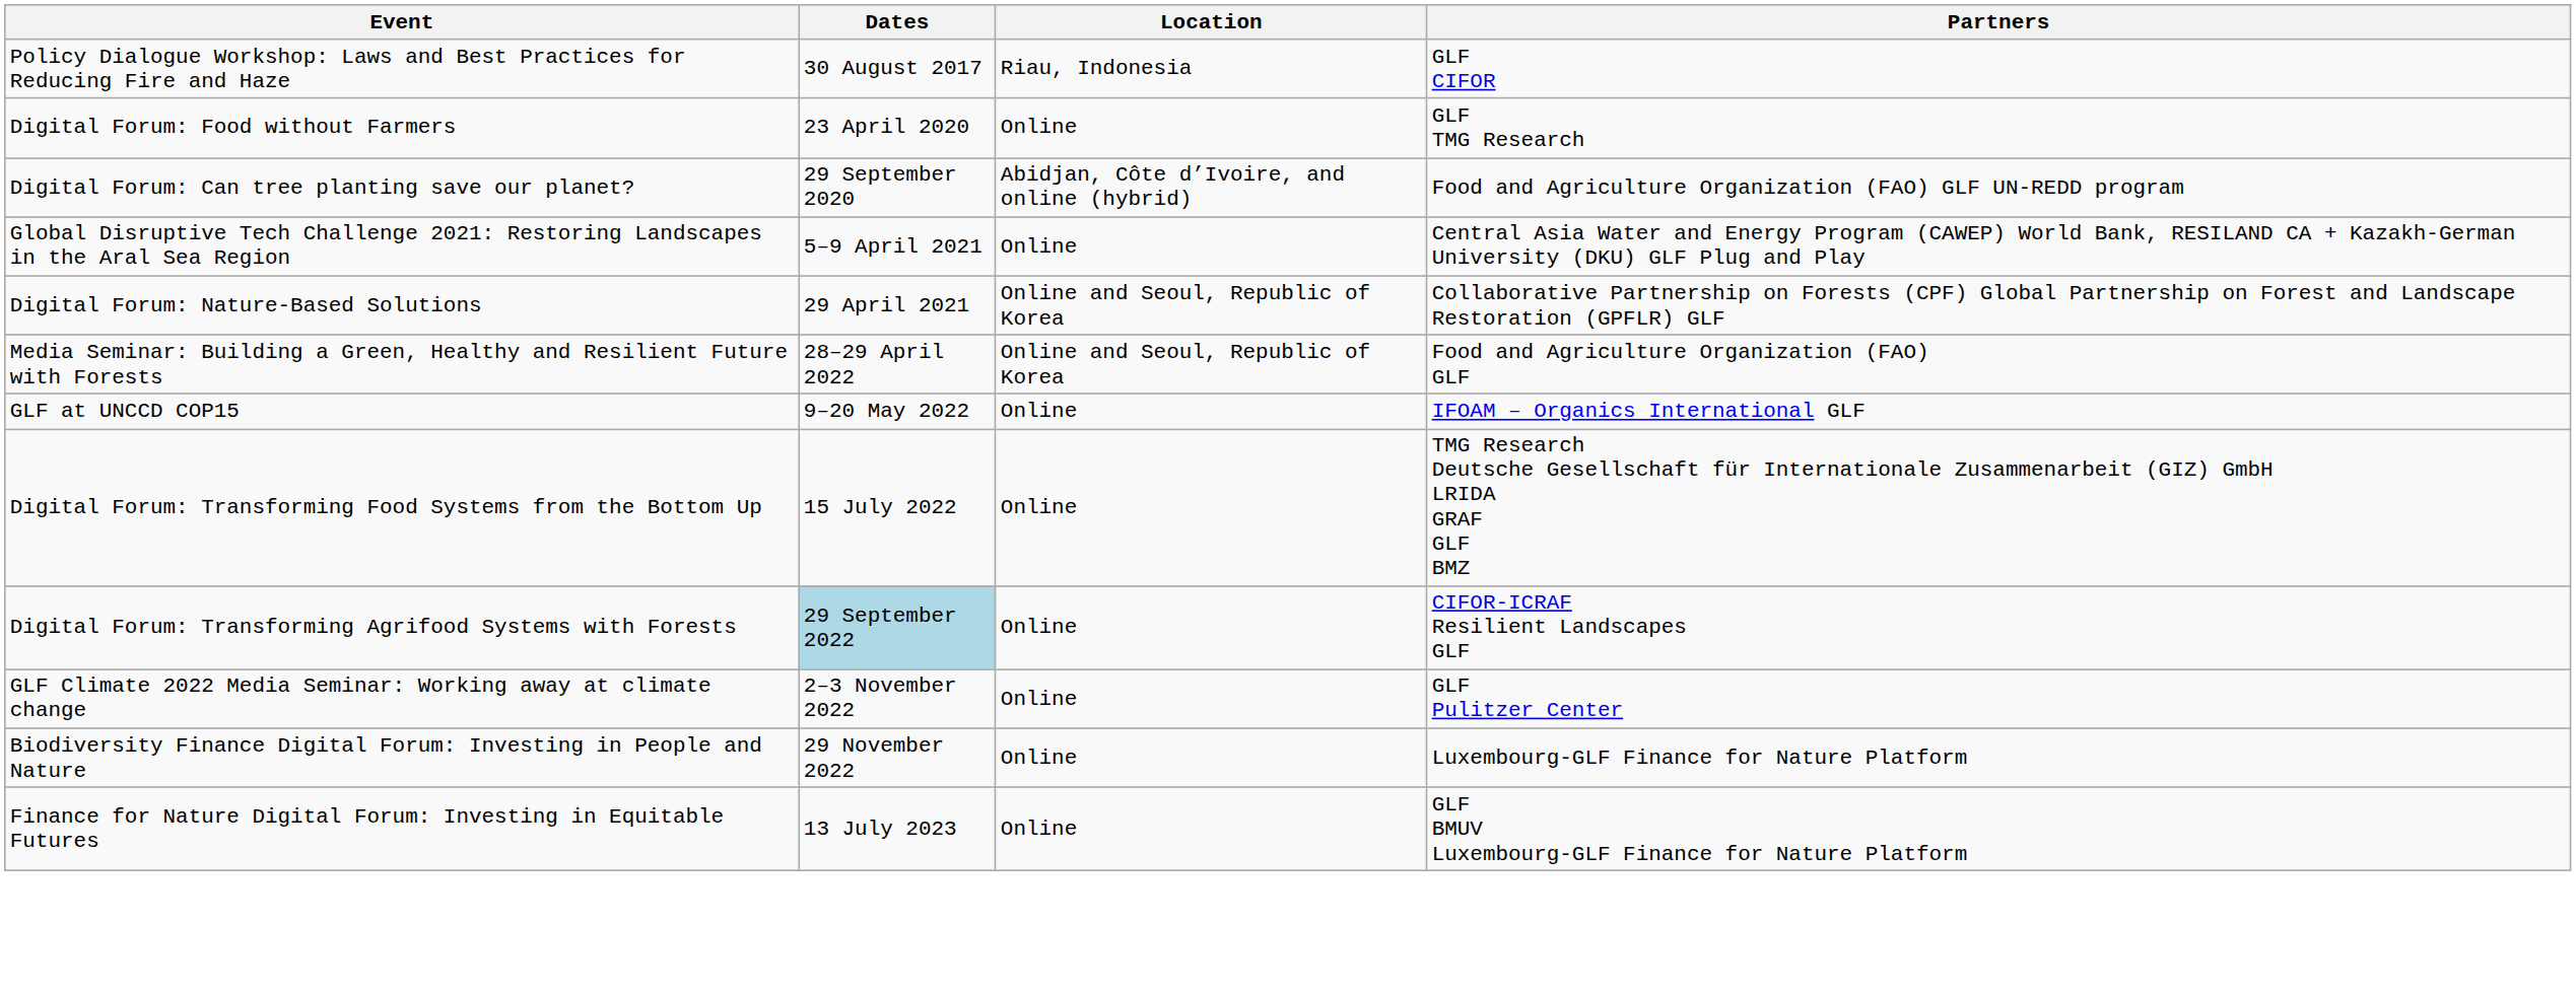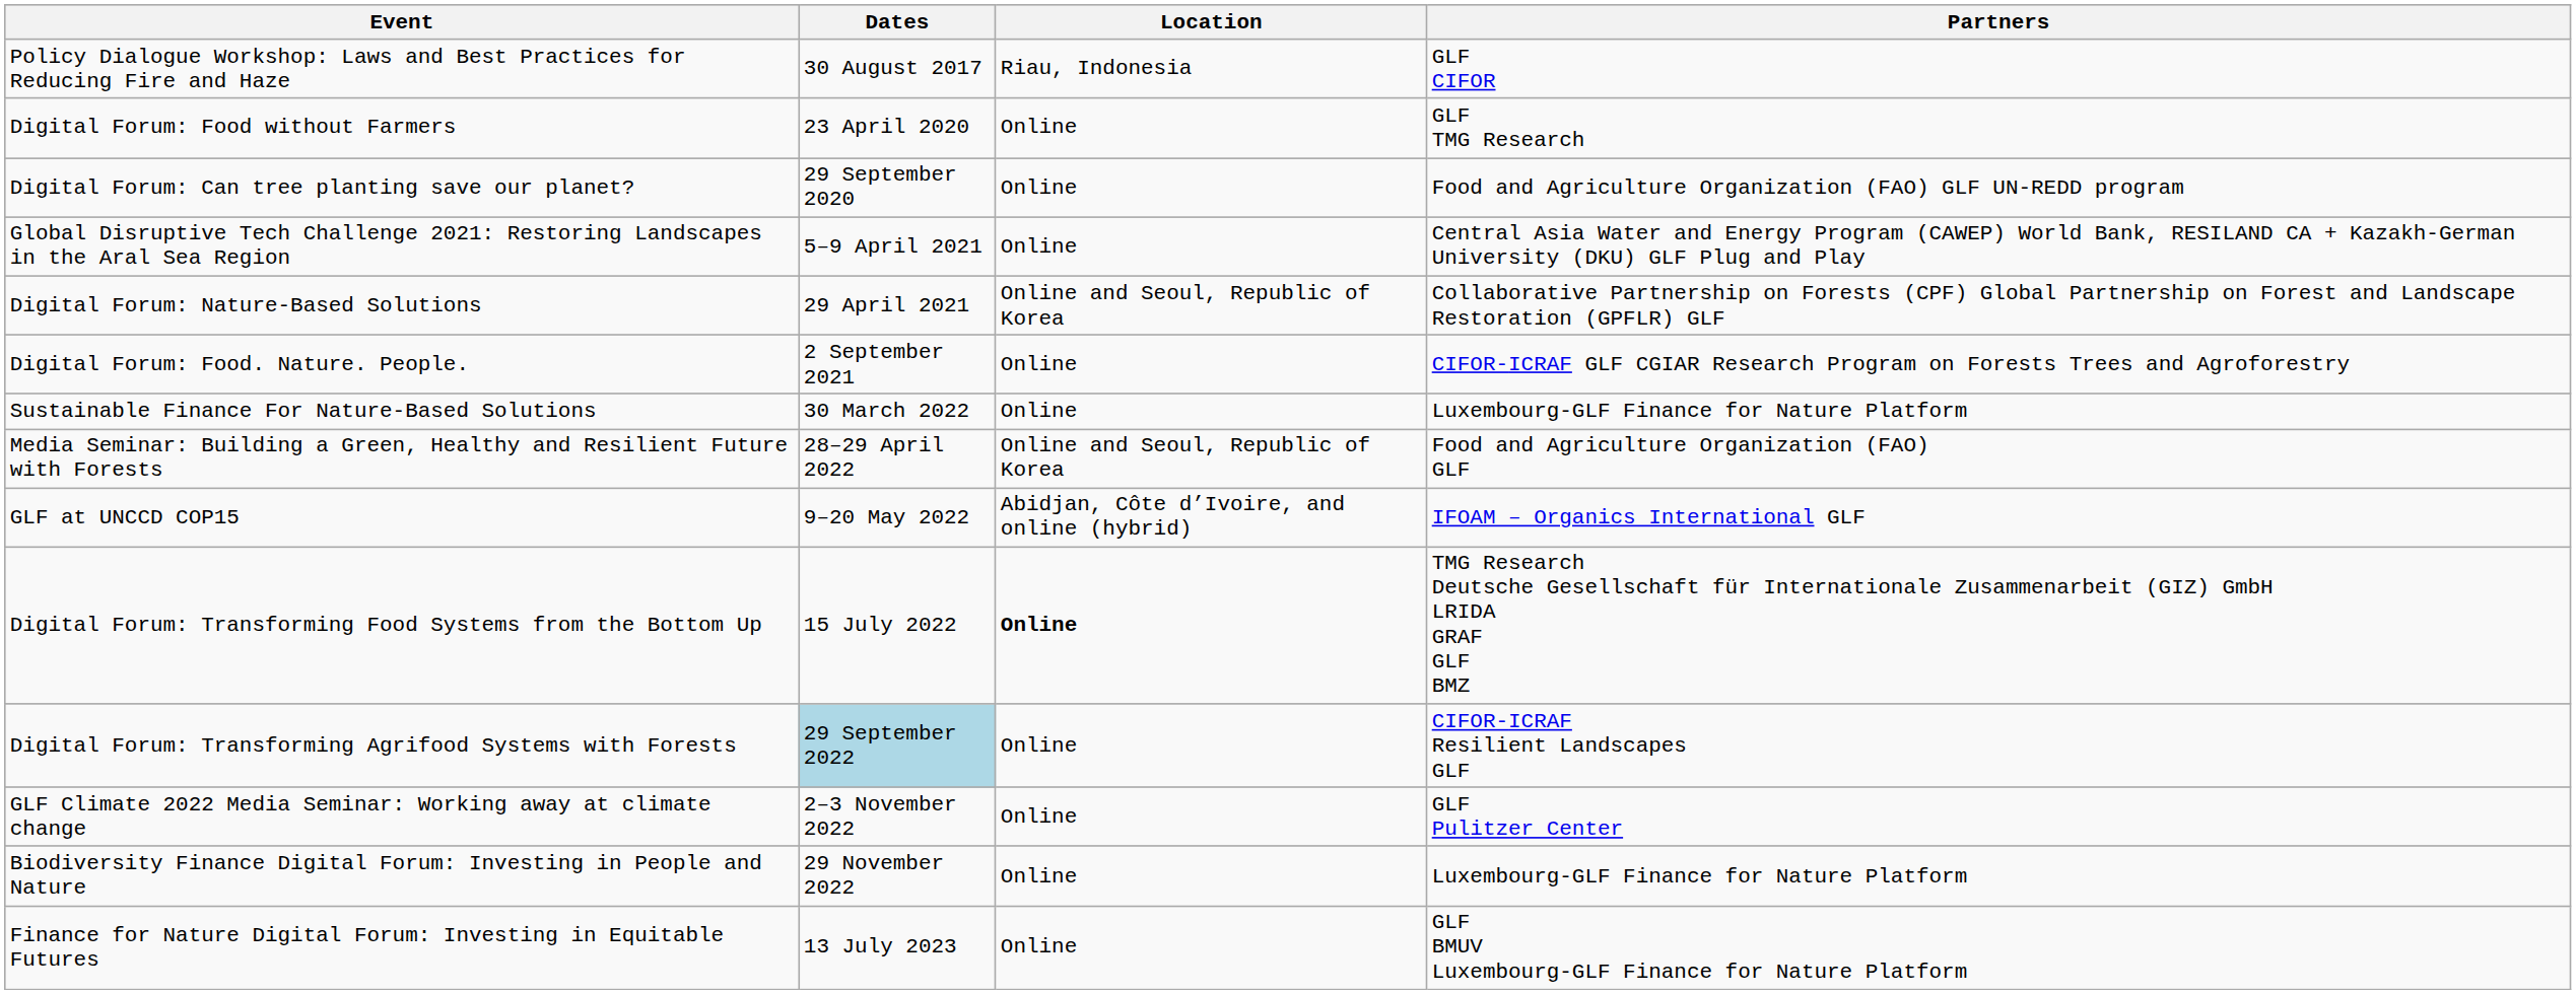 <table class="wikitable">
 <tr>
 <th>Event</th>
 <th>Dates</th>
 <th>Location</th>
 <th>Partners</th>
 </tr>
 <tr>
 <td>Policy Dialogue Workshop: Laws and Best Practices for Reducing Fire and Haze</td>
 <td>30 August 2017</td>
 <td>Riau, Indonesia</td>
 <td>GLF<br><a href='#'>CIFOR</a></td>
 </tr>
 <tr>
 <td>Digital Forum: Food without Farmers</td>
 <td>23 April 2020</td>
 <td>Online</td>
 <td>GLF<br>TMG Research</td>
 </tr>
 <tr>
 <td>Digital Forum: Can tree planting save our planet?</td>
 <td>29 September 2020</td>
-<td>Abidjan, Côte d’Ivoire, and online (hybrid)</td>
+<td>Online</td>
 <td>Food and Agriculture Organization (FAO) GLF UN-REDD program</td>
 </tr>
 <tr>
 <td>Global Disruptive Tech Challenge 2021: Restoring Landscapes in the Aral Sea Region</td>
 <td>5–9 April 2021</td>
 <td>Online</td>
 <td>Central Asia Water and Energy Program (CAWEP) World Bank, RESILAND CA + Kazakh-German University (DKU) GLF Plug and Play</td>
 </tr>
 <tr>
 <td>Digital Forum: Nature-Based Solutions</td>
 <td>29 April 2021</td>
 <td>Online and Seoul, Republic of Korea</td>
 <td>Collaborative Partnership on Forests (CPF) Global Partnership on Forest and Landscape Restoration (GPFLR) GLF</td>
 </tr>
 <tr>
+<td>Digital Forum: Food. Nature. People.</td>
+<td>2 September 2021</td>
+<td>Online</td>
+<td><a href='#'>CIFOR-</a><a href='#'>ICRAF</a> GLF CGIAR Research Program on Forests Trees and Agroforestry</td>
+</tr>
+<tr>
+<td>Sustainable Finance For Nature-Based Solutions</td>
+<td>30 March 2022</td>
+<td>Online</td>
+<td>Luxembourg-GLF Finance for Nature Platform</td>
+</tr>
+<tr>
 <td>Media Seminar: Building a Green, Healthy and Resilient Future with Forests</td>
 <td>28–29 April 2022</td>
 <td>Online and Seoul, Republic of Korea</td>
 <td>Food and Agriculture Organization (FAO)<br>GLF</td>
 </tr>
 <tr>
 <td>GLF at UNCCD COP15</td>
 <td>9–20 May 2022</td>
-<td>Online</td>
+<td>Abidjan, Côte d’Ivoire, and online (hybrid)</td>
 <td><a href='#'>IFOAM – Organics International</a> GLF</td>
 </tr>
 <tr>
 <td>Digital Forum: Transforming Food Systems from the Bottom Up</td>
 <td>15 July 2022</td>
-<td>Online</td>
+<td><strong>Online</strong></td>
 <td>TMG Research<br>Deutsche Gesellschaft für Internationale Zusammenarbeit (GIZ) GmbH<br>LRIDA<br>GRAF<br>GLF<br>BMZ</td>
 </tr>
 <tr>
 <td>Digital Forum: Transforming Agrifood Systems with Forests</td>
 <td style="background: lightblue;">29 September 2022</td>
 <td>Online</td>
 <td><a href='#'>CIFOR-</a><a href='#'>ICRAF</a><br>Resilient Landscapes<br>GLF</td>
 </tr>
 <tr>
 <td>GLF Climate 2022 Media Seminar: Working away at climate change</td>
 <td>2–3 November 2022</td>
 <td>Online</td>
 <td>GLF<br><a href='#'>Pulitzer Center</a></td>
 </tr>
 <tr>
 <td>Biodiversity Finance Digital Forum: Investing in People and Nature</td>
 <td>29 November 2022</td>
 <td>Online</td>
 <td>Luxembourg-GLF Finance for Nature Platform</td>
 </tr>
 <tr>
 <td>Finance for Nature Digital Forum: Investing in Equitable Futures</td>
 <td>13 July 2023</td>
 <td>Online</td>
 <td>GLF<br>BMUV<br>Luxembourg-GLF Finance for Nature Platform</td>
 </tr>
 </table>
